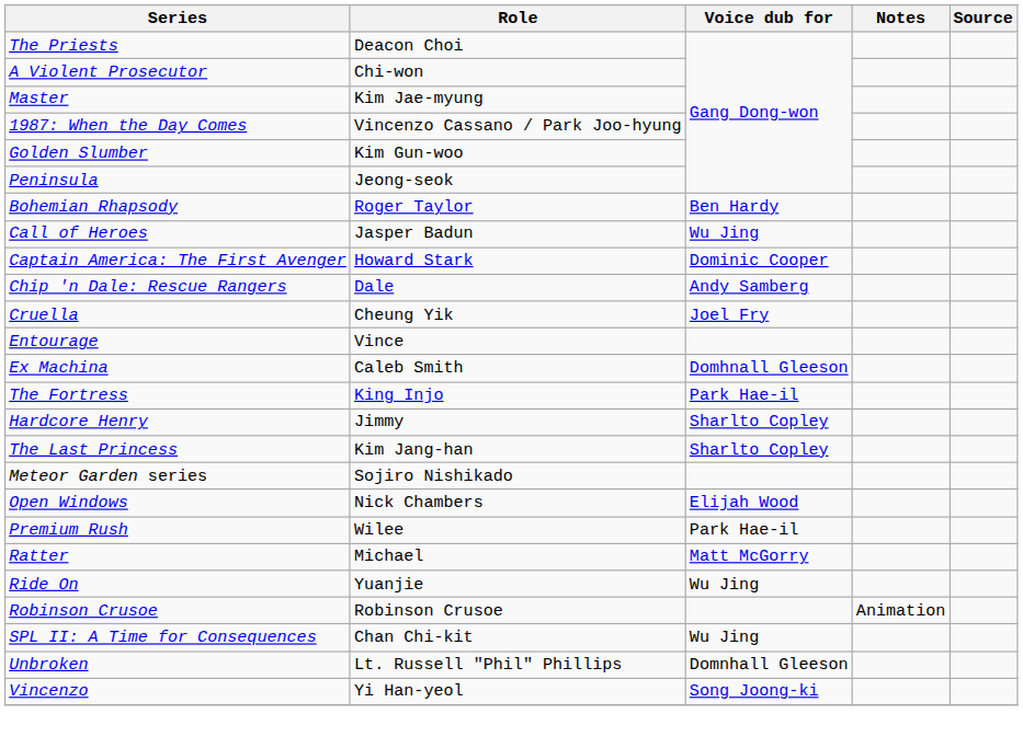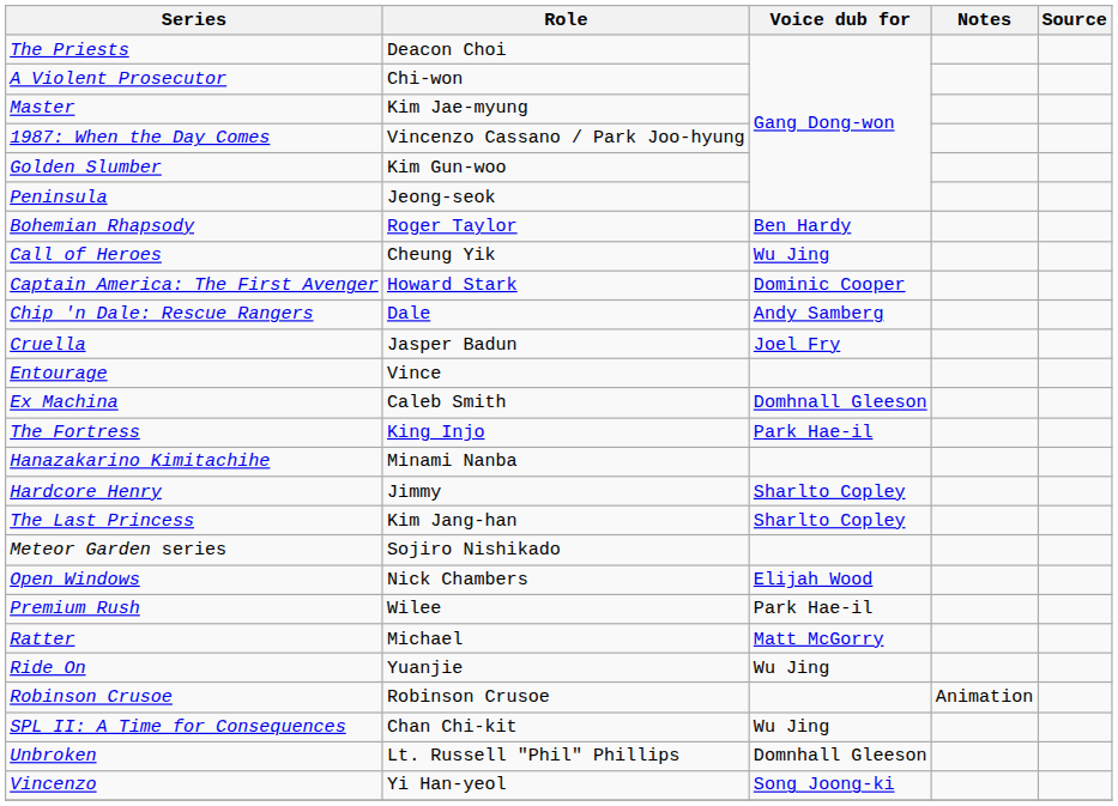 <table class="wikitable sortable plainrowheaders">
 <tr>
 <th>Series</th>
 <th>Role</th>
 <th>Voice dub for</th>
 <th class="unsortable">Notes</th>
 <th class="unsortable">Source</th>
 </tr>
 <tr>
 <td><em><a href='#'>The Priests</a></em></td>
 <td>Deacon Choi</td>
 <td rowspan="6"><a href='#'>Gang Dong-won</a></td>
 <td></td>
 <td></td>
 </tr>
 <tr>
 <td><em><a href='#'>A Violent Prosecutor</a></em></td>
 <td>Chi-won</td>
 <td></td>
 <td></td>
 </tr>
 <tr>
 <td><em><a href='#'>Master</a></em></td>
 <td>Kim Jae-myung</td>
 <td></td>
 <td></td>
 </tr>
 <tr>
 <td><em><a href='#'>1987: When the Day Comes</a></em></td>
 <td>Vincenzo Cassano / Park Joo-hyung</td>
 <td></td>
 <td></td>
 </tr>
 <tr>
 <td><em><a href='#'>Golden Slumber</a></em></td>
 <td>Kim Gun-woo</td>
 <td></td>
 <td></td>
 </tr>
 <tr>
 <td><em><a href='#'>Peninsula</a></em></td>
 <td>Jeong-seok</td>
 <td></td>
 <td></td>
 </tr>
 <tr>
 <td><em><a href='#'>Bohemian Rhapsody</a></em></td>
 <td><a href='#'>Roger Taylor</a></td>
 <td><a href='#'>Ben Hardy</a></td>
 <td></td>
 <td></td>
 </tr>
 <tr>
 <td><em><a href='#'>Call of Heroes</a></em></td>
-<td>Jasper Badun</td>
+<td>Cheung Yik</td>
 <td><a href='#'>Wu Jing</a></td>
 <td></td>
 <td></td>
 </tr>
 <tr>
 <td><em><a href='#'>Captain America: The First Avenger</a></em></td>
 <td><a href='#'>Howard Stark</a></td>
 <td><a href='#'>Dominic Cooper</a></td>
 <td></td>
 <td></td>
 </tr>
 <tr>
 <td><em><a href='#'>Chip 'n Dale: Rescue Rangers</a></em></td>
 <td><a href='#'>Dale</a></td>
 <td><a href='#'>Andy Samberg</a></td>
 <td></td>
 <td></td>
 </tr>
 <tr>
 <td><em><a href='#'>Cruella</a></em></td>
-<td>Cheung Yik</td>
+<td>Jasper Badun</td>
 <td><a href='#'>Joel Fry</a></td>
 <td></td>
 <td></td>
 </tr>
 <tr>
 <td><em><a href='#'>Entourage</a></em></td>
 <td>Vince</td>
 <td></td>
 <td></td>
 <td></td>
 </tr>
 <tr>
 <td><em><a href='#'>Ex Machina</a></em></td>
 <td>Caleb Smith</td>
 <td><a href='#'>Domhnall Gleeson</a></td>
 <td></td>
 <td></td>
 </tr>
 <tr>
 <td><em><a href='#'>The Fortress</a></em></td>
 <td><a href='#'>King Injo</a></td>
 <td><a href='#'>Park Hae-il</a></td>
+<td></td>
+<td></td>
+</tr>
+<tr>
+<td><em><a href='#'>Hanazakarino Kimitachihe</a></em></td>
+<td>Minami Nanba</td>
+<td></td>
 <td></td>
 <td></td>
 </tr>
 <tr>
 <td><em><a href='#'>Hardcore Henry</a></em></td>
 <td>Jimmy</td>
 <td><a href='#'>Sharlto Copley</a></td>
 <td></td>
 <td></td>
 </tr>
 <tr>
 <td><em><a href='#'>The Last Princess</a></em></td>
 <td>Kim Jang-han</td>
 <td><a href='#'>Sharlto Copley</a></td>
 <td></td>
 <td></td>
 </tr>
 <tr>
 <td><em>Meteor Garden</em> series</td>
 <td>Sojiro Nishikado </td>
 <td></td>
 <td></td>
 <td></td>
 </tr>
 <tr>
 <td><em><a href='#'>Open Windows</a></em></td>
 <td>Nick Chambers</td>
 <td><a href='#'>Elijah Wood</a></td>
 <td></td>
 <td></td>
 </tr>
 <tr>
 <td><em><a href='#'>Premium Rush</a></em></td>
 <td>Wilee</td>
 <td>Park Hae-il</td>
 <td></td>
 <td></td>
 </tr>
 <tr>
 <td><em><a href='#'>Ratter</a></em></td>
 <td>Michael</td>
 <td><a href='#'>Matt McGorry</a></td>
 <td></td>
 <td></td>
 </tr>
 <tr>
 <td><em><a href='#'>Ride On</a></em></td>
 <td>Yuanjie</td>
 <td>Wu Jing</td>
 <td></td>
 <td></td>
 </tr>
 <tr>
 <td><em><a href='#'>Robinson Crusoe</a></em></td>
 <td>Robinson Crusoe</td>
 <td></td>
 <td>Animation</td>
 <td></td>
 </tr>
 <tr>
 <td><em><a href='#'>SPL II: A Time for Consequences</a></em></td>
 <td>Chan Chi-kit</td>
 <td>Wu Jing</td>
 <td></td>
 <td></td>
 </tr>
 <tr>
 <td><em><a href='#'>Unbroken</a></em></td>
 <td>Lt. Russell "Phil" Phillips</td>
 <td>Domnhall Gleeson</td>
 <td></td>
 <td></td>
 </tr>
 <tr>
 <td><em><a href='#'>Vincenzo</a></em></td>
 <td>Yi Han-yeol</td>
 <td><a href='#'>Song Joong-ki</a></td>
 <td></td>
 <td></td>
 </tr>
 <tr>
 </tr>
 </table>
